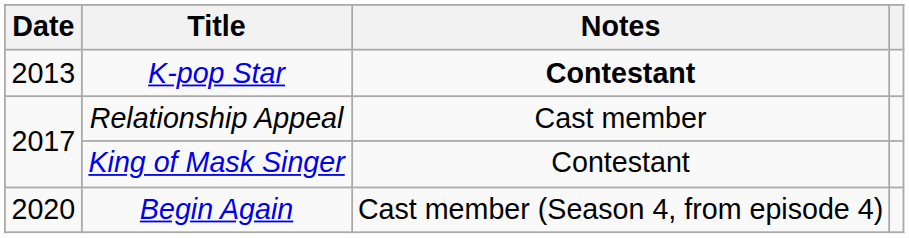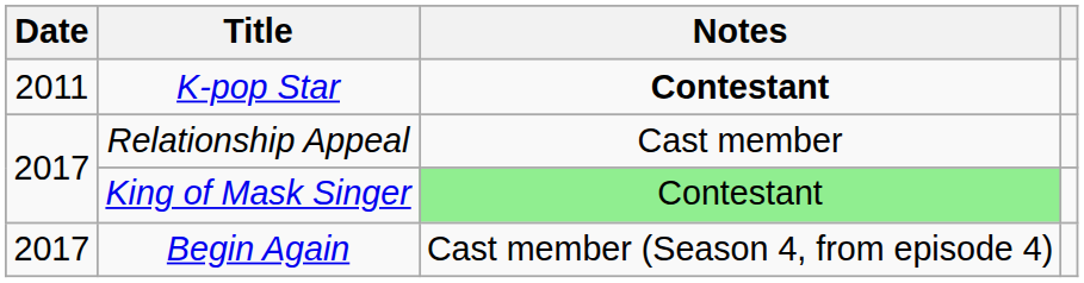 <table class="wikitable" style="text-align:center">
 <tr>
 <th>Date</th>
 <th scope="col">Title</th>
 <th scope="col">Notes</th>
 <th scope="col" class="unsortable"></th>
 </tr>
 <tr>
-<td>2013</td>
+<td>2011</td>
 <td><em><a href='#'>K-pop Star</a></em></td>
 <td><strong>Contestant</strong></td>
 <td></td>
 </tr>
 <tr>
 <td rowspan="2">2017</td>
 <td><em>Relationship Appeal</em></td>
 <td>Cast member</td>
 <td></td>
 </tr>
 <tr>
 <td><em><a href='#'>King of Mask Singer</a></em></td>
-<td>Contestant</td>
+<td style="background: lightgreen;">Contestant</td>
 <td></td>
 </tr>
 <tr>
-<td>2020</td>
+<td>2017</td>
 <td><em><a href='#'>Begin Again</a></em></td>
 <td>Cast member (Season 4, from episode 4)</td>
 <td></td>
 </tr>
 </table>
